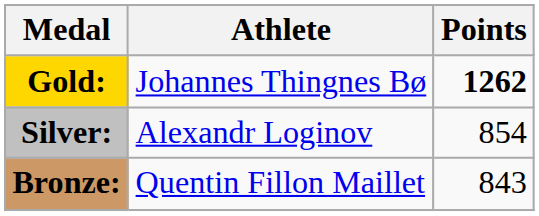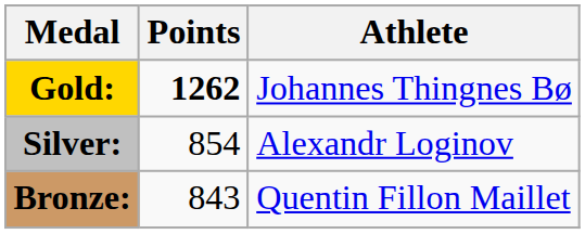 <table class="wikitable">
 <tr>
 <th>Medal</th>
+<th>Points</th>
 <th>Athlete</th>
-<th>Points</th>
 </tr>
 <tr>
 <td style="text-align:center;background-color:gold;"><strong>Gold:</strong></td>
+<td align="right"><strong>1262</strong></td>
 <td> <a href='#'>Johannes Thingnes Bø</a></td>
-<td align="right"><strong>1262</strong></td>
 </tr>
 <tr>
 <td style="text-align:center;background-color:silver;"><strong>Silver:</strong></td>
+<td align="right">854</td>
 <td> <a href='#'>Alexandr Loginov</a></td>
-<td align="right">854</td>
 </tr>
 <tr>
 <td style="text-align:center;background-color:#CC9966;"><strong>Bronze:</strong></td>
+<td align="right">843</td>
 <td> <a href='#'>Quentin Fillon Maillet</a></td>
-<td align="right">843</td>
 </tr>
 </table>
